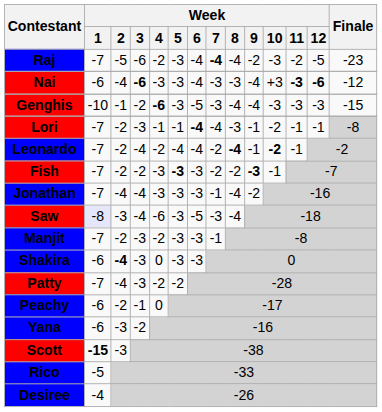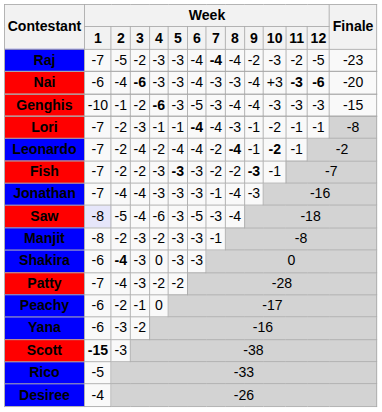 <table class="wikitable" align="center" style="text-align:center">
 <tr>
 <th rowspan=2>Contestant</th>
 <th colspan=12>Week</th>
 <th rowspan=2>Finale</th>
 </tr>
 <tr>
 <th>1</th>
 <th>2</th>
 <th>3</th>
 <th>4</th>
 <th>5</th>
 <th>6</th>
 <th>7</th>
 <th>8</th>
 <th>9</th>
 <th>10</th>
 <th>11</th>
 <th>12</th>
 </tr>
 <tr>
 <td bgcolor="blue"><span><strong>Raj</strong></span></td>
 <td>-7</td>
 <td>-5</td>
-<td>-6</td>
 <td>-2</td>
+<td>-3</td>
 <td>-3</td>
 <td>-4</td>
 <td><strong>-4</strong></td>
 <td>-4</td>
 <td>-2</td>
 <td>-3</td>
 <td>-2</td>
 <td>-5</td>
 <td>-23</td>
 </tr>
 <tr 23>
 </tr>
 <tr>
 <td bgcolor="red"><span><strong>Nai</strong></span></td>
 <td>-6</td>
 <td>-4</td>
 <td><strong>-6</strong></td>
 <td>-3</td>
 <td>-3</td>
 <td>-4</td>
 <td>-3</td>
 <td>-3</td>
 <td>-4</td>
 <td>+3</td>
 <td><strong>-3</strong></td>
 <td><strong>-6</strong></td>
-<td>-12</td>
+<td>-20</td>
 </tr>
 <tr 20>
 </tr>
 <tr>
 <td bgcolor="red"><span><strong>Genghis</strong></span></td>
 <td>-10</td>
 <td>-1</td>
 <td>-2</td>
 <td><strong>-6</strong></td>
 <td>-3</td>
 <td>-5</td>
 <td>-3</td>
 <td>-4</td>
 <td>-4</td>
 <td>-3</td>
 <td>-3</td>
 <td>-3</td>
 <td>-15</td>
 </tr>
 <tr 10>
 </tr>
 <tr>
 <td bgcolor="red"><span><strong>Lori</strong></span></td>
 <td>-7</td>
 <td>-2</td>
 <td>-3</td>
 <td>-1</td>
 <td>-1</td>
 <td><strong>-4</strong></td>
 <td>-4</td>
 <td>-3</td>
 <td>-1</td>
 <td>-2</td>
 <td>-1</td>
 <td>-1</td>
 <td colspan=5 bgcolor="lightgrey">-8</td>
 </tr>
 <tr>
 <td bgcolor="blue"><span><strong>Leonardo</strong></span></td>
 <td>-7</td>
 <td>-2</td>
 <td>-4</td>
 <td>-2</td>
 <td>-4</td>
 <td>-4</td>
 <td>-2</td>
 <td><strong>-4</strong></td>
 <td>-1</td>
 <td><strong>-2</strong></td>
 <td>-1</td>
 <td colspan=2 bgcolor="lightgrey">-2</td>
 </tr>
 <tr>
 <td bgcolor="red"><span><strong>Fish</strong></span></td>
 <td>-7</td>
 <td>-2</td>
 <td>-2</td>
 <td>-3</td>
 <td><strong>-3</strong></td>
 <td>-3</td>
 <td>-2</td>
 <td>-2</td>
 <td><strong>-3</strong></td>
 <td>-1</td>
 <td colspan=3 bgcolor="lightgrey">-7</td>
 </tr>
 <tr>
 <td bgcolor="blue"><span><strong>Jonathan</strong></span></td>
 <td>-7</td>
 <td>-4</td>
 <td>-4</td>
 <td>-3</td>
 <td>-3</td>
 <td>-3</td>
 <td>-1</td>
 <td>-4</td>
-<td>-2</td>
+<td>-3</td>
 <td colspan=4 bgcolor="lightgrey">-16</td>
 </tr>
 <tr>
 <td bgcolor="red"><span><strong>Saw</strong></span></td>
 <td style="background: lavender;">-8</td>
-<td>-3</td>
+<td>-5</td>
 <td>-4</td>
 <td>-6</td>
 <td>-3</td>
 <td>-5</td>
 <td>-3</td>
 <td>-4</td>
 <td colspan=5 bgcolor="lightgrey">-18</td>
 </tr>
 <tr>
 <td bgcolor="blue"><span><strong>Manjit</strong></span></td>
-<td>-7</td>
+<td>-8</td>
 <td>-2</td>
 <td>-3</td>
 <td>-2</td>
 <td>-3</td>
 <td>-3</td>
 <td>-1</td>
 <td colspan=6 bgcolor="lightgrey">-8</td>
 </tr>
 <tr>
 <td bgcolor="blue"><span><strong>Shakira</strong></span></td>
 <td>-6</td>
 <td><strong>-4</strong></td>
 <td>-3</td>
 <td>0</td>
 <td>-3</td>
 <td>-3</td>
 <td colspan=7 bgcolor="lightgrey">0</td>
 </tr>
 <tr>
 <td bgcolor="red"><span><strong>Patty</strong></span></td>
 <td>-7</td>
 <td>-4</td>
 <td>-3</td>
 <td>-2</td>
 <td>-2</td>
 <td colspan=8 bgcolor="lightgrey">-28</td>
 </tr>
 <tr>
 <td bgcolor="blue"><span><strong>Peachy</strong></span></td>
 <td>-6</td>
 <td>-2</td>
 <td>-1</td>
 <td>0</td>
 <td colspan=9 bgcolor="lightgrey">-17</td>
 </tr>
 <tr>
 <td bgcolor="blue"><span><strong>Yana</strong></span></td>
 <td>-6</td>
 <td>-3</td>
 <td>-2</td>
 <td colspan=10 bgcolor="lightgrey">-16</td>
 </tr>
 <tr>
 <td bgcolor="red"><span><strong>Scott</strong></span></td>
 <td><strong>-15</strong></td>
 <td>-3</td>
 <td colspan=11 bgcolor="lightgrey">-38</td>
 </tr>
 <tr>
 <td bgcolor="blue"><span><strong>Rico</strong></span></td>
 <td>-5</td>
 <td colspan=12 bgcolor="lightgrey">-33</td>
 </tr>
 <tr>
 <td bgcolor="blue"><span><strong>Desiree</strong></span></td>
 <td>-4</td>
 <td colspan=12 bgcolor="lightgrey">-26</td>
 </tr>
 </table>
